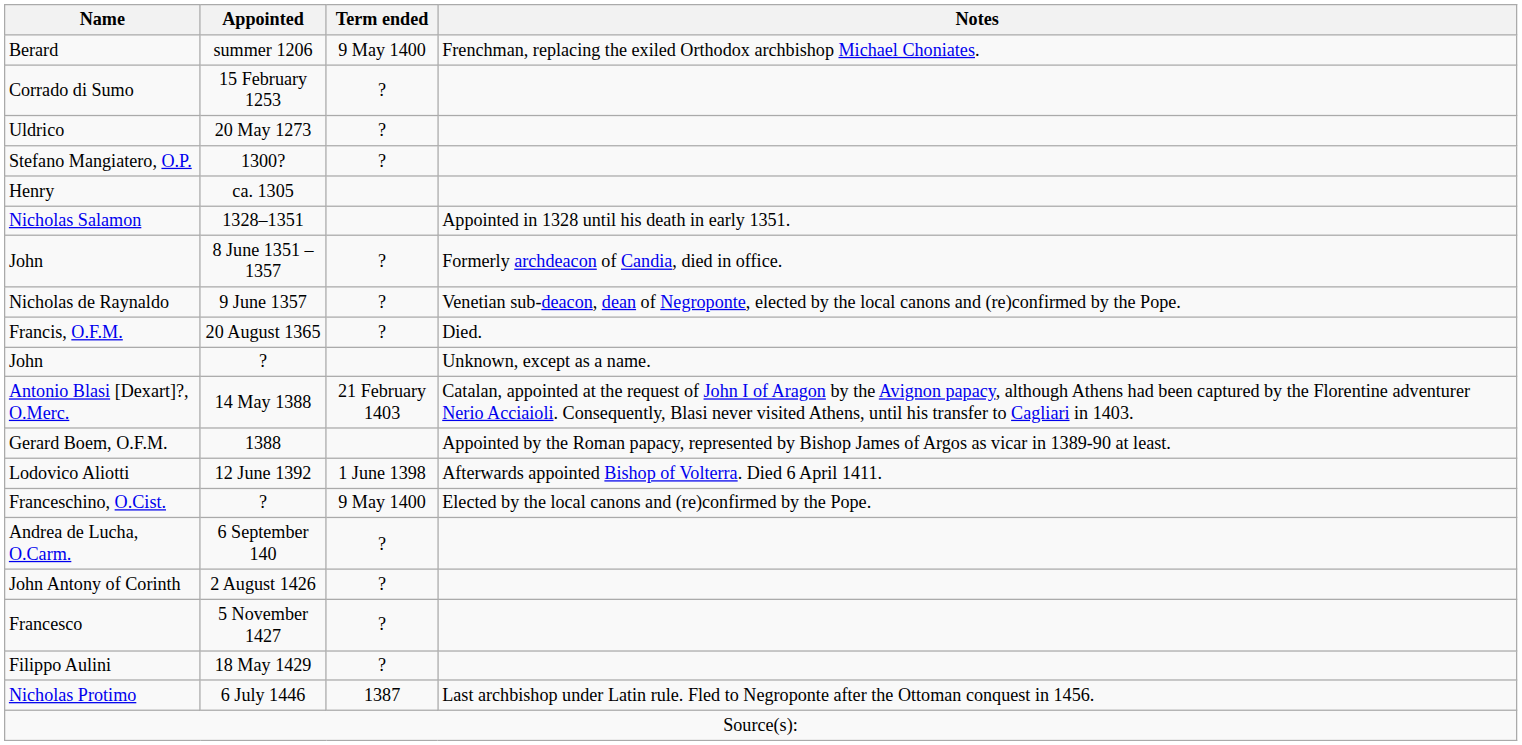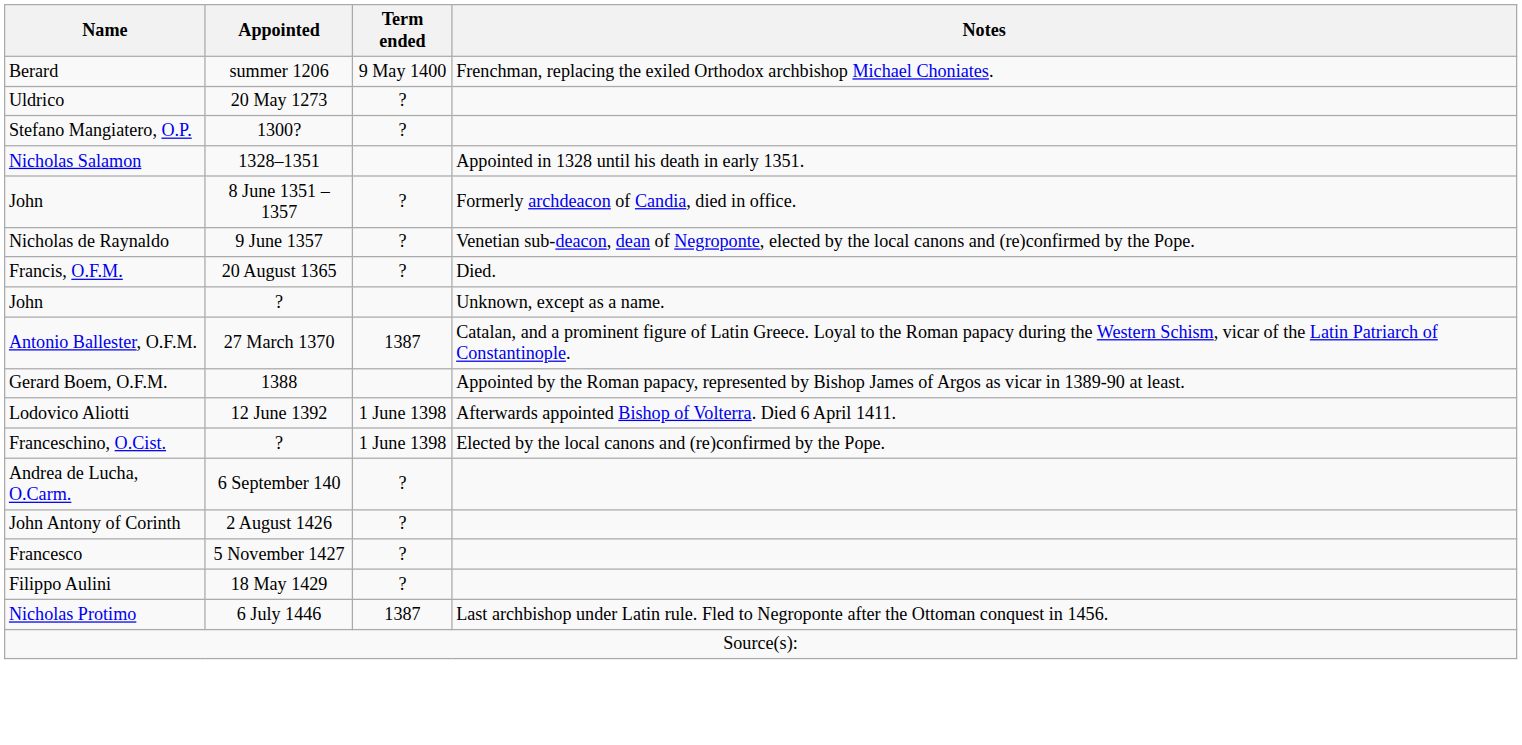 <table class="wikitable" style="font-size:90%;width:95%;">
 <tr>
 <th>Name</th>
 <th>Appointed</th>
 <th>Term ended</th>
 <th>Notes</th>
 </tr>
 <tr>
 <td>Berard</td>
 <td align="center">summer 1206</td>
 <td align="center">9 May 1400</td>
 <td>Frenchman, replacing the exiled Orthodox archbishop <a href='#'>Michael Choniates</a>.</td>
 </tr>
 <tr>
-<td>Corrado di Sumo</td>
-<td align="center">15 February 1253</td>
-<td align="center">?</td>
-<td></td>
-</tr>
-<tr>
 <td>Uldrico</td>
 <td align="center">20 May 1273</td>
 <td align="center">?</td>
 <td></td>
 </tr>
 <tr>
 <td>Stefano Mangiatero, <a href='#'>O.P.</a></td>
 <td align="center">1300?</td>
 <td align="center">?</td>
-<td></td>
-</tr>
-<tr>
-<td>Henry</td>
-<td align="center">ca. 1305</td>
-<td align="center"></td>
 <td></td>
 </tr>
 <tr>
 <td><a href='#'>Nicholas Salamon</a></td>
 <td align="center">1328–1351</td>
 <td align="center"></td>
 <td>Appointed in 1328 until his death in early 1351.</td>
 </tr>
 <tr>
 <td>John</td>
 <td align="center">8 June 1351 – 1357</td>
 <td align="center">?</td>
 <td>Formerly <a href='#'>archdeacon</a> of <a href='#'>Candia</a>, died in office.</td>
 </tr>
 <tr>
 <td>Nicholas de Raynaldo</td>
 <td align="center">9 June 1357</td>
 <td align="center">?</td>
 <td>Venetian sub-<a href='#'>deacon</a>, <a href='#'>dean</a> of <a href='#'>Negroponte</a>, elected by the local canons and (re)confirmed by the Pope.</td>
 </tr>
 <tr>
 <td>Francis, <a href='#'>O.F.M.</a></td>
 <td align="center">20 August 1365</td>
 <td align="center">?</td>
 <td>Died.</td>
 </tr>
 <tr>
 <td>John</td>
 <td align="center">?</td>
 <td align="center"></td>
 <td>Unknown, except as a name.</td>
 </tr>
 <tr>
-<td><a href='#'>Antonio Blasi</a> [Dexart]?, <a href='#'>O.Merc.</a></td>
-<td align="center">14 May 1388</td>
-<td align="center">21 February 1403</td>
-<td>Catalan, appointed at the request of <a href='#'>John I of Aragon</a> by the <a href='#'>Avignon papacy</a>, although Athens had been captured by the Florentine adventurer <a href='#'>Nerio Acciaioli</a>. Consequently, Blasi never visited Athens, until his transfer to <a href='#'>Cagliari</a> in 1403.</td>
+<td><a href='#'>Antonio Ballester</a>, O.F.M.</td>
+<td align="center">27 March 1370</td>
+<td align="center">1387</td>
+<td>Catalan, and a prominent figure of Latin Greece. Loyal to the Roman papacy during the <a href='#'>Western Schism</a>, vicar of the <a href='#'>Latin Patriarch of Constantinople</a>.</td>
 </tr>
 <tr>
 <td>Gerard Boem, O.F.M.</td>
 <td align="center">1388</td>
 <td align="center"></td>
 <td>Appointed by the Roman papacy, represented by Bishop James of Argos as vicar in 1389-90 at least.</td>
 </tr>
 <tr>
 <td>Lodovico Aliotti</td>
 <td align="center">12 June 1392</td>
 <td align="center">1 June 1398</td>
 <td>Afterwards appointed <a href='#'>Bishop of Volterra</a>. Died 6 April 1411.</td>
 </tr>
 <tr>
 <td>Franceschino, <a href='#'>O.Cist.</a></td>
 <td align="center">?</td>
-<td align="center">9 May 1400</td>
+<td align="center">1 June 1398</td>
 <td>Elected by the local canons and (re)confirmed by the Pope.</td>
 </tr>
 <tr>
 <td>Andrea de Lucha, <a href='#'>O.Carm.</a></td>
 <td align="center">6 September 140</td>
 <td align="center">?</td>
 <td></td>
 </tr>
 <tr>
 <td>John Antony of Corinth</td>
 <td align="center">2 August 1426</td>
 <td align="center">?</td>
 <td></td>
 </tr>
 <tr>
 <td>Francesco</td>
 <td align="center">5 November 1427</td>
 <td align="center">?</td>
 <td></td>
 </tr>
 <tr>
 <td>Filippo Aulini</td>
 <td align="center">18 May 1429</td>
 <td align="center">?</td>
 <td></td>
 </tr>
 <tr>
 <td><a href='#'>Nicholas Protimo</a></td>
 <td align="center">6 July 1446</td>
 <td align="center">1387</td>
 <td>Last archbishop under Latin rule. Fled to Negroponte after the Ottoman conquest in 1456.</td>
 </tr>
 <tr>
 <td align="center" colspan="4">Source(s):</td>
 </tr>
 </table>
